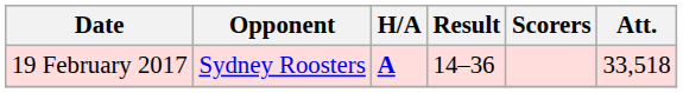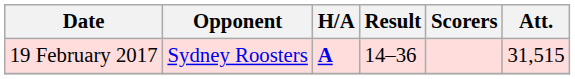 <table class="wikitable" style="font-size:85%;">
 <tr>
 <th>Date</th>
 <th>Opponent</th>
 <th>H/A</th>
 <th>Result</th>
 <th>Scorers</th>
 <th>Att.</th>
 </tr>
 <tr style="background:#ffdddd">
 <td>19 February 2017</td>
 <td> <a href='#'>Sydney Roosters</a></td>
 <td><strong><a href='#'>A</a></strong></td>
 <td>14–36</td>
 <td></td>
-<td>33,518</td>
+<td>31,515</td>
 </tr>
 <tr>
 </tr>
 </table>
